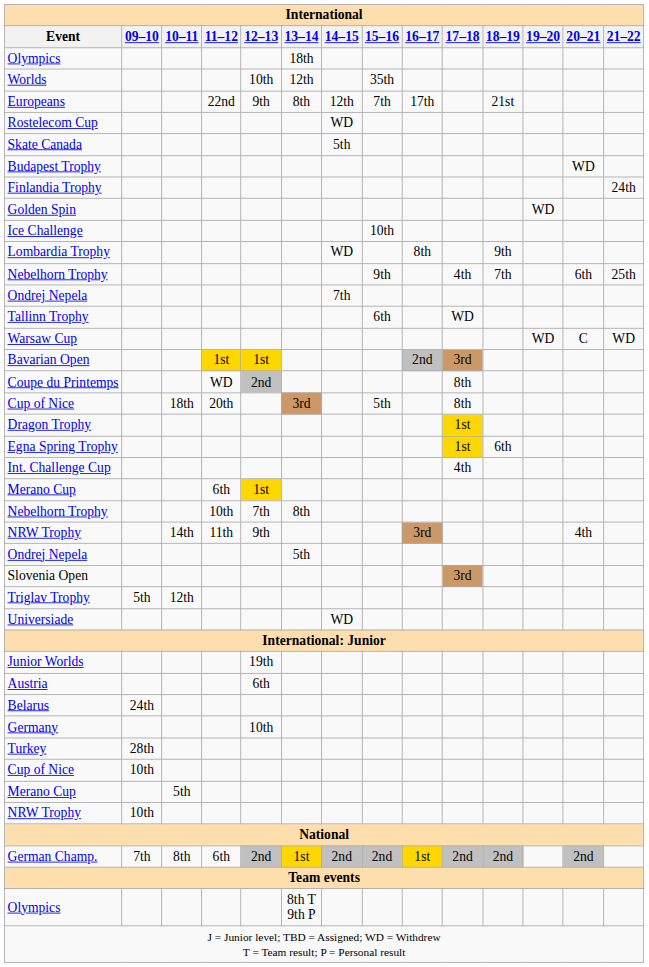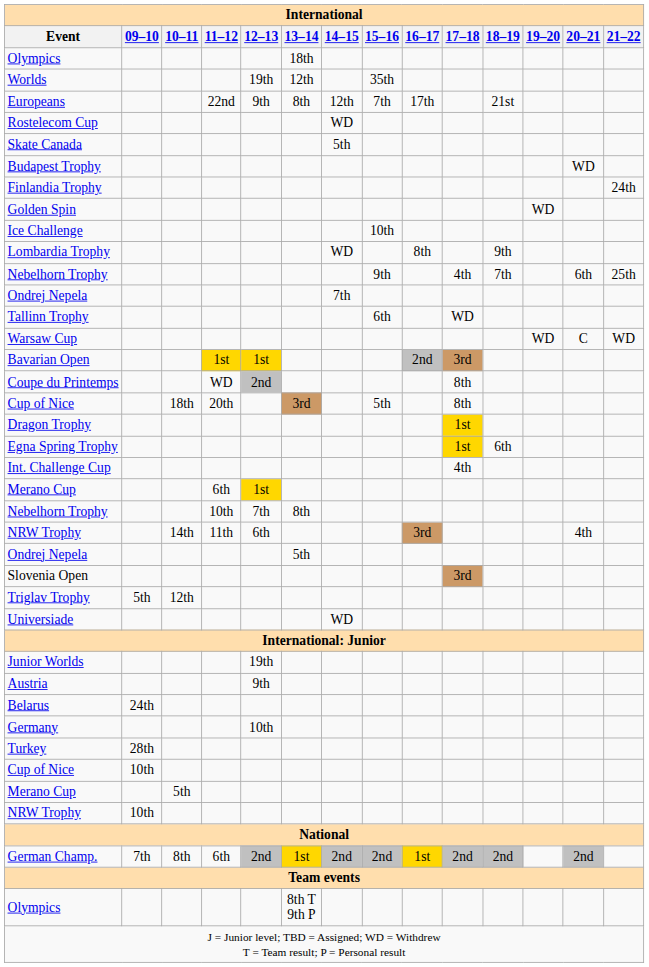 <table class="wikitable" style="text-align:center">
 <tr>
 <th style="background-color: #ffdead; " colspan=14 align=center>International</th>
 </tr>
 <tr>
 <th>Event</th>
 <th><a href='#'>09–10</a></th>
 <th><a href='#'>10–11</a></th>
 <th><a href='#'>11–12</a></th>
 <th><a href='#'>12–13</a></th>
 <th><a href='#'>13–14</a></th>
 <th><a href='#'>14–15</a></th>
 <th><a href='#'>15–16</a></th>
 <th><a href='#'>16–17</a></th>
 <th><a href='#'>17–18</a></th>
 <th><a href='#'>18–19</a></th>
 <th><a href='#'>19–20</a></th>
 <th><a href='#'>20–21</a></th>
 <th><a href='#'>21–22</a></th>
 </tr>
 <tr>
 <td align=left><a href='#'>Olympics</a></td>
 <td></td>
 <td></td>
 <td></td>
 <td></td>
 <td>18th</td>
 <td></td>
 <td></td>
 <td></td>
 <td></td>
 <td></td>
 <td></td>
 <td></td>
 <td></td>
 </tr>
 <tr>
 <td align=left><a href='#'>Worlds</a></td>
 <td></td>
 <td></td>
 <td></td>
-<td>10th</td>
+<td>19th</td>
 <td>12th</td>
 <td></td>
 <td>35th</td>
 <td></td>
 <td></td>
 <td></td>
 <td></td>
 <td></td>
 <td></td>
 </tr>
 <tr>
 <td align=left><a href='#'>Europeans</a></td>
 <td></td>
 <td></td>
 <td>22nd</td>
 <td>9th</td>
 <td>8th</td>
 <td>12th</td>
 <td>7th</td>
 <td>17th</td>
 <td></td>
 <td>21st</td>
 <td></td>
 <td></td>
 <td></td>
 </tr>
 <tr>
 <td align=left> <a href='#'>Rostelecom Cup</a></td>
 <td></td>
 <td></td>
 <td></td>
 <td></td>
 <td></td>
 <td>WD</td>
 <td></td>
 <td></td>
 <td></td>
 <td></td>
 <td></td>
 <td></td>
 <td></td>
 </tr>
 <tr>
 <td align=left> <a href='#'>Skate Canada</a></td>
 <td></td>
 <td></td>
 <td></td>
 <td></td>
 <td></td>
 <td>5th</td>
 <td></td>
 <td></td>
 <td></td>
 <td></td>
 <td></td>
 <td></td>
 <td></td>
 </tr>
 <tr>
 <td align=left> <a href='#'>Budapest Trophy</a></td>
 <td></td>
 <td></td>
 <td></td>
 <td></td>
 <td></td>
 <td></td>
 <td></td>
 <td></td>
 <td></td>
 <td></td>
 <td></td>
 <td>WD</td>
 <td></td>
 </tr>
 <tr>
 <td align=left> <a href='#'>Finlandia Trophy</a></td>
 <td></td>
 <td></td>
 <td></td>
 <td></td>
 <td></td>
 <td></td>
 <td></td>
 <td></td>
 <td></td>
 <td></td>
 <td></td>
 <td></td>
 <td>24th</td>
 </tr>
 <tr>
 <td align=left> <a href='#'>Golden Spin</a></td>
 <td></td>
 <td></td>
 <td></td>
 <td></td>
 <td></td>
 <td></td>
 <td></td>
 <td></td>
 <td></td>
 <td></td>
 <td>WD</td>
 <td></td>
 <td></td>
 </tr>
 <tr>
 <td align=left> <a href='#'>Ice Challenge</a></td>
 <td></td>
 <td></td>
 <td></td>
 <td></td>
 <td></td>
 <td></td>
 <td>10th</td>
 <td></td>
 <td></td>
 <td></td>
 <td></td>
 <td></td>
 <td></td>
 </tr>
 <tr>
 <td align=left> <a href='#'>Lombardia Trophy</a></td>
 <td></td>
 <td></td>
 <td></td>
 <td></td>
 <td></td>
 <td>WD</td>
 <td></td>
 <td>8th</td>
 <td></td>
 <td>9th</td>
 <td></td>
 <td></td>
 <td></td>
 </tr>
 <tr>
 <td align=left> <a href='#'>Nebelhorn Trophy</a></td>
 <td></td>
 <td></td>
 <td></td>
 <td></td>
 <td></td>
 <td></td>
 <td>9th</td>
 <td></td>
 <td>4th</td>
 <td>7th</td>
 <td></td>
 <td>6th</td>
 <td>25th</td>
 </tr>
 <tr>
 <td align=left> <a href='#'>Ondrej Nepela</a></td>
 <td></td>
 <td></td>
 <td></td>
 <td></td>
 <td></td>
 <td>7th</td>
 <td></td>
 <td></td>
 <td></td>
 <td></td>
 <td></td>
 <td></td>
 <td></td>
 </tr>
 <tr>
 <td align=left> <a href='#'>Tallinn Trophy</a></td>
 <td></td>
 <td></td>
 <td></td>
 <td></td>
 <td></td>
 <td></td>
 <td>6th</td>
 <td></td>
 <td>WD</td>
 <td></td>
 <td></td>
 <td></td>
 </tr>
 <tr>
 <td align=left> <a href='#'>Warsaw Cup</a></td>
 <td></td>
 <td></td>
 <td></td>
 <td></td>
 <td></td>
 <td></td>
 <td></td>
 <td></td>
 <td></td>
 <td></td>
 <td>WD</td>
 <td>C</td>
 <td>WD</td>
 </tr>
 <tr>
 <td align=left><a href='#'>Bavarian Open</a></td>
 <td></td>
 <td></td>
 <td bgcolor=gold>1st</td>
 <td bgcolor=gold>1st</td>
 <td></td>
 <td></td>
 <td></td>
 <td bgcolor=silver>2nd</td>
 <td bgcolor=cc9966>3rd</td>
 <td></td>
 <td></td>
 <td></td>
 <td></td>
 </tr>
 <tr>
 <td align=left><a href='#'>Coupe du Printemps</a></td>
 <td></td>
 <td></td>
 <td>WD</td>
 <td bgcolor=silver>2nd</td>
 <td></td>
 <td></td>
 <td></td>
 <td></td>
 <td>8th</td>
 <td></td>
 <td></td>
 <td></td>
 <td></td>
 </tr>
 <tr>
 <td align=left><a href='#'>Cup of Nice</a></td>
 <td></td>
 <td>18th</td>
 <td>20th</td>
 <td></td>
 <td bgcolor=cc9966>3rd</td>
 <td></td>
 <td>5th</td>
 <td></td>
 <td>8th</td>
 <td></td>
 <td></td>
 <td></td>
 <td></td>
 </tr>
 <tr>
 <td align=left><a href='#'>Dragon Trophy</a></td>
 <td></td>
 <td></td>
 <td></td>
 <td></td>
 <td></td>
 <td></td>
 <td></td>
 <td></td>
 <td bgcolor=gold>1st</td>
 <td></td>
 <td></td>
 <td></td>
 <td></td>
 </tr>
 <tr>
 <td align=left><a href='#'>Egna Spring Trophy</a></td>
 <td></td>
 <td></td>
 <td></td>
 <td></td>
 <td></td>
 <td></td>
 <td></td>
 <td></td>
 <td bgcolor=gold>1st</td>
 <td>6th</td>
 <td></td>
 <td></td>
 <td></td>
 </tr>
 <tr>
 <td align=left><a href='#'>Int. Challenge Cup</a></td>
 <td></td>
 <td></td>
 <td></td>
 <td></td>
 <td></td>
 <td></td>
 <td></td>
 <td></td>
 <td>4th</td>
 <td></td>
 <td></td>
 <td></td>
 <td></td>
 </tr>
 <tr>
 <td align=left><a href='#'>Merano Cup</a></td>
 <td></td>
 <td></td>
 <td>6th</td>
 <td bgcolor=gold>1st</td>
 <td></td>
 <td></td>
 <td></td>
 <td></td>
 <td></td>
 <td></td>
 <td></td>
 <td></td>
 <td></td>
 </tr>
 <tr>
 <td align=left><a href='#'>Nebelhorn Trophy</a></td>
 <td></td>
 <td></td>
 <td>10th</td>
 <td>7th</td>
 <td>8th</td>
 <td></td>
 <td></td>
 <td></td>
 <td></td>
 <td></td>
 <td></td>
 <td></td>
 <td></td>
 </tr>
 <tr>
 <td align=left><a href='#'>NRW Trophy</a></td>
 <td></td>
 <td>14th</td>
 <td>11th</td>
-<td>9th</td>
+<td>6th</td>
 <td></td>
 <td></td>
 <td></td>
 <td bgcolor=cc9966>3rd</td>
 <td></td>
 <td></td>
 <td></td>
 <td>4th</td>
 <td></td>
 </tr>
 <tr>
 <td align=left><a href='#'>Ondrej Nepela</a></td>
 <td></td>
 <td></td>
 <td></td>
 <td></td>
 <td>5th</td>
 <td></td>
 <td></td>
 <td></td>
 <td></td>
 <td></td>
 <td></td>
 <td></td>
 <td></td>
 </tr>
 <tr>
 <td align=left>Slovenia Open</td>
 <td></td>
 <td></td>
 <td></td>
 <td></td>
 <td></td>
 <td></td>
 <td></td>
 <td></td>
 <td bgcolor=cc9966>3rd</td>
 <td></td>
 <td></td>
 <td></td>
 <td></td>
 </tr>
 <tr>
 <td align=left><a href='#'>Triglav Trophy</a></td>
 <td>5th</td>
 <td>12th</td>
 <td></td>
 <td></td>
 <td></td>
 <td></td>
 <td></td>
 <td></td>
 <td></td>
 <td></td>
 <td></td>
 <td></td>
 </tr>
 <tr>
 <td align=left><a href='#'>Universiade</a></td>
 <td></td>
 <td></td>
 <td></td>
 <td></td>
 <td></td>
 <td>WD</td>
 <td></td>
 <td></td>
 <td></td>
 <td></td>
 <td></td>
 <td></td>
 <td></td>
 </tr>
 <tr>
 <th style="background-color: #ffdead; " colspan=14 align=center>International: Junior</th>
 </tr>
 <tr>
 <td align=left><a href='#'>Junior Worlds</a></td>
 <td></td>
 <td></td>
 <td></td>
 <td>19th</td>
 <td></td>
 <td></td>
 <td></td>
 <td></td>
 <td></td>
 <td></td>
 <td></td>
 <td></td>
 <td></td>
 </tr>
 <tr>
 <td align=left> <a href='#'>Austria</a></td>
 <td></td>
 <td></td>
 <td></td>
-<td>6th</td>
+<td>9th</td>
 <td></td>
 <td></td>
 <td></td>
 <td></td>
 <td></td>
 <td></td>
 <td></td>
 <td></td>
 <td></td>
 </tr>
 <tr>
 <td align=left> <a href='#'>Belarus</a></td>
 <td>24th</td>
 <td></td>
 <td></td>
 <td></td>
 <td></td>
 <td></td>
 <td></td>
 <td></td>
 <td></td>
 <td></td>
 <td></td>
 <td></td>
 <td></td>
 </tr>
 <tr>
 <td align=left> <a href='#'>Germany</a></td>
 <td></td>
 <td></td>
 <td></td>
 <td>10th</td>
 <td></td>
 <td></td>
 <td></td>
 <td></td>
 <td></td>
 <td></td>
 <td></td>
 <td></td>
 <td></td>
 </tr>
 <tr>
 <td align=left> <a href='#'>Turkey</a></td>
 <td>28th</td>
 <td></td>
 <td></td>
 <td></td>
 <td></td>
 <td></td>
 <td></td>
 <td></td>
 <td></td>
 <td></td>
 <td></td>
 <td></td>
 <td></td>
 </tr>
 <tr>
 <td align=left><a href='#'>Cup of Nice</a></td>
 <td>10th</td>
 <td></td>
 <td></td>
 <td></td>
 <td></td>
 <td></td>
 <td></td>
 <td></td>
 <td></td>
 <td></td>
 <td></td>
 <td></td>
 <td></td>
 </tr>
 <tr>
 <td align=left><a href='#'>Merano Cup</a></td>
 <td></td>
 <td>5th</td>
 <td></td>
 <td></td>
 <td></td>
 <td></td>
 <td></td>
 <td></td>
 <td></td>
 <td></td>
 <td></td>
 <td></td>
 <td></td>
 </tr>
 <tr>
 <td align=left><a href='#'>NRW Trophy</a></td>
 <td>10th</td>
 <td></td>
 <td></td>
 <td></td>
 <td></td>
 <td></td>
 <td></td>
 <td></td>
 <td></td>
 <td></td>
 <td></td>
 <td></td>
 <td></td>
 </tr>
 <tr>
 <th style="background-color: #ffdead; " colspan=14 align=center>National</th>
 </tr>
 <tr>
 <td align=left><a href='#'>German Champ.</a></td>
 <td>7th</td>
 <td>8th</td>
 <td>6th</td>
 <td bgcolor=silver>2nd</td>
 <td bgcolor=gold>1st</td>
 <td bgcolor=silver>2nd</td>
 <td bgcolor=silver>2nd</td>
 <td bgcolor=gold>1st</td>
 <td bgcolor=silver>2nd</td>
 <td bgcolor=silver>2nd</td>
 <td></td>
 <td bgcolor=silver>2nd</td>
 <td></td>
 </tr>
 <tr>
 <th style="background-color: #ffdead; " colspan=14 align=center>Team events</th>
 </tr>
 <tr>
 <td align=left><a href='#'>Olympics</a></td>
 <td></td>
 <td></td>
 <td></td>
 <td></td>
 <td>8th T <br>9th P</td>
 <td></td>
 <td></td>
 <td></td>
 <td></td>
 <td></td>
 <td></td>
 <td></td>
 <td></td>
 </tr>
 <tr>
 <td colspan=14 align=center><small> J = Junior level; TBD = Assigned; WD = Withdrew <br> T = Team result; P = Personal result </small></td>
 </tr>
 </table>
